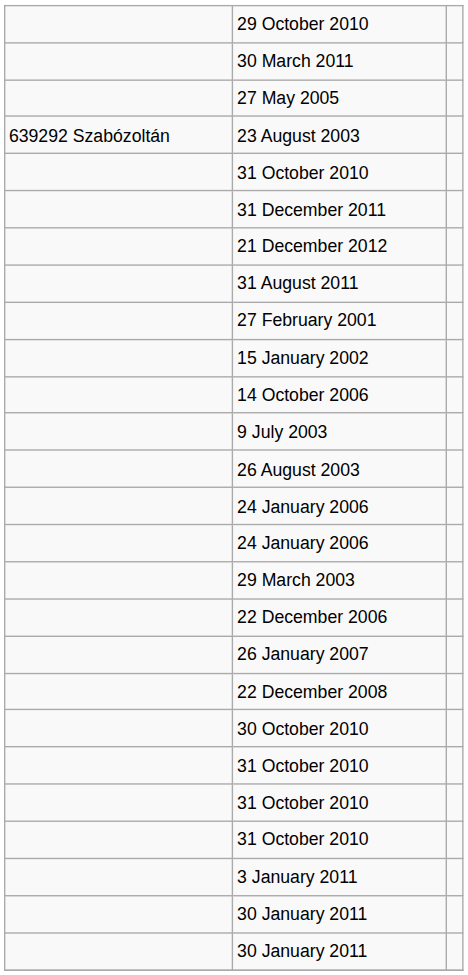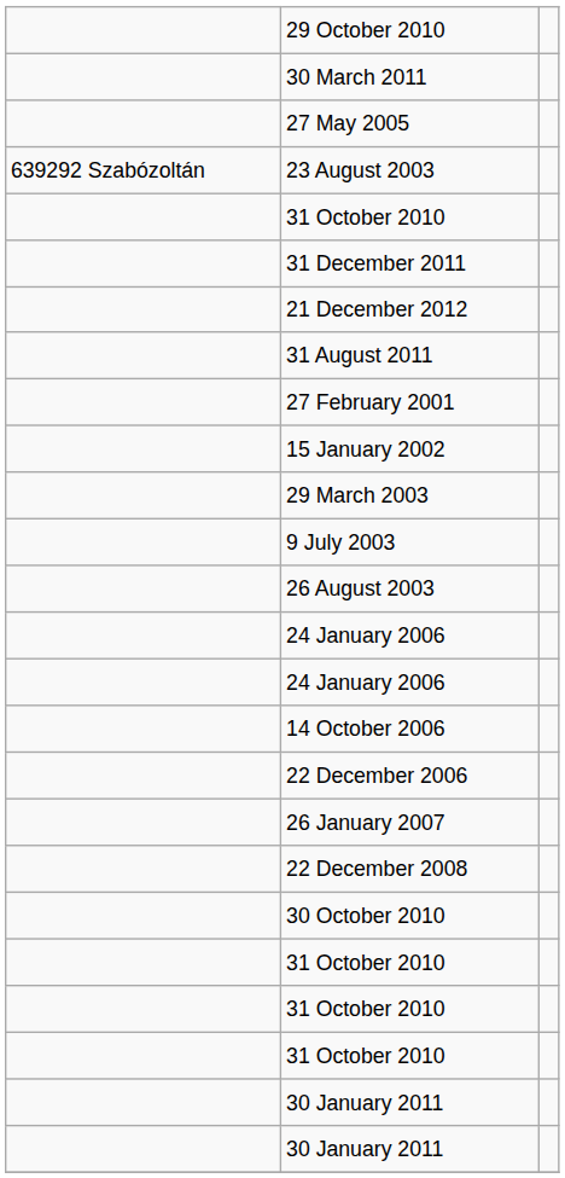 <table class="wikitable" style="font-size: 80%; float: left; width: 26em; margin-right: 1em; height: 700px">
 <tr>
 <td></td>
 <td>29 October 2010</td>
 <td> </td>
 </tr>
 <tr>
 <td></td>
 <td>30 March 2011</td>
 <td> </td>
 </tr>
 <tr>
 <td></td>
 <td>27 May 2005</td>
 <td></td>
 </tr>
 <tr>
 <td>639292 Szabózoltán</td>
 <td>23 August 2003</td>
 <td> </td>
 </tr>
 <tr>
 <td></td>
 <td>31 October 2010</td>
 <td> </td>
 </tr>
 <tr>
 <td></td>
 <td>31 December 2011</td>
 <td></td>
 </tr>
 <tr>
 <td></td>
 <td>21 December 2012</td>
 <td> </td>
 </tr>
 <tr>
 <td></td>
 <td>31 August 2011</td>
 <td></td>
 </tr>
 <tr>
 <td></td>
 <td>27 February 2001</td>
 <td> </td>
 </tr>
 <tr>
 <td></td>
 <td>15 January 2002</td>
 <td> </td>
 </tr>
 <tr>
 <td></td>
-<td>14 October 2006</td>
-<td> </td>
+<td>29 March 2003</td>
+<td></td>
 </tr>
 <tr>
 <td></td>
 <td>9 July 2003</td>
 <td> </td>
 </tr>
 <tr>
 <td></td>
 <td>26 August 2003</td>
 <td> </td>
 </tr>
 <tr>
 <td></td>
 <td>24 January 2006</td>
 <td></td>
 </tr>
 <tr>
 <td></td>
 <td>24 January 2006</td>
 <td></td>
 </tr>
 <tr>
 <td></td>
-<td>29 March 2003</td>
-<td></td>
+<td>14 October 2006</td>
+<td> </td>
 </tr>
 <tr>
 <td></td>
 <td>22 December 2006</td>
 <td> </td>
 </tr>
 <tr>
 <td></td>
 <td>26 January 2007</td>
 <td></td>
 </tr>
 <tr>
 <td></td>
 <td>22 December 2008</td>
 <td></td>
 </tr>
 <tr>
 <td></td>
 <td>30 October 2010</td>
 <td> </td>
 </tr>
 <tr>
 <td></td>
 <td>31 October 2010</td>
 <td> </td>
 </tr>
 <tr>
 <td></td>
 <td>31 October 2010</td>
 <td> </td>
 </tr>
 <tr>
 <td></td>
 <td>31 October 2010</td>
 <td> </td>
 </tr>
 <tr>
 <td></td>
-<td>3 January 2011</td>
-<td> </td>
-</tr>
-<tr>
-<td></td>
 <td>30 January 2011</td>
 <td> </td>
 </tr>
 <tr>
 <td></td>
 <td>30 January 2011</td>
 <td> </td>
 </tr>
 <tr>
 </tr>
 </table>
